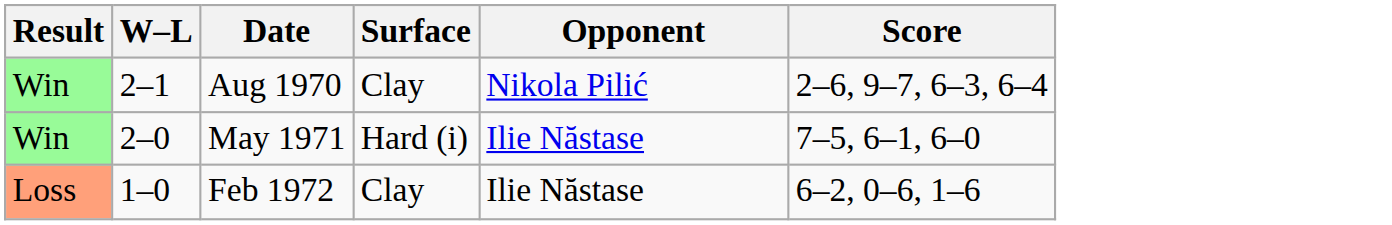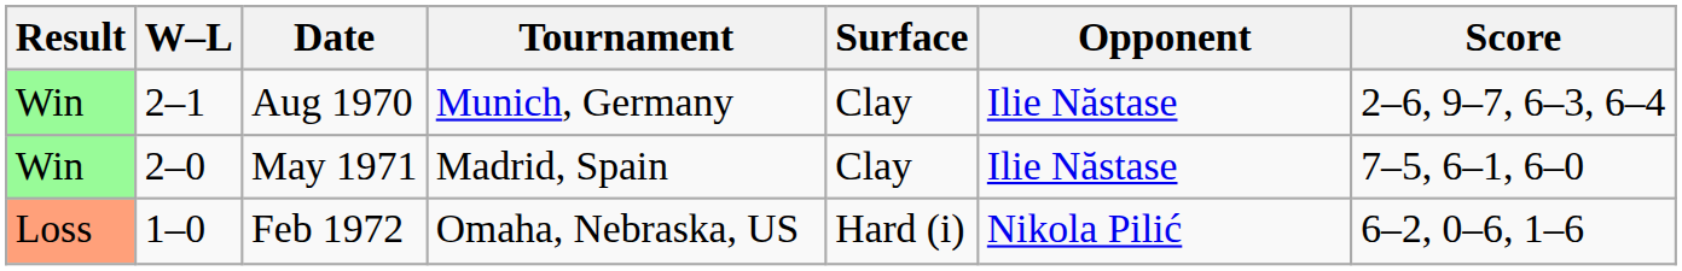 <table class="sortable wikitable">
 <tr>
 <th>Result</th>
 <th class="unsortable">W–L</th>
 <th>Date</th>
+<th style="width:150px">Tournament</th>
 <th>Surface</th>
 <th style="width:140px">Opponent</th>
 <th style="width:120px" class="unsortable">Score</th>
 </tr>
 <tr>
 <td style="background:#98fb98;">Win</td>
 <td>2–1</td>
 <td>Aug 1970</td>
+<td><a href='#'>Munich</a>, Germany</td>
 <td>Clay</td>
-<td> <a href='#'>Nikola Pilić</a></td>
+<td> <a href='#'>Ilie Năstase</a></td>
 <td>2–6, 9–7, 6–3, 6–4</td>
 </tr>
 <tr>
 <td style="background:#98fb98;">Win</td>
 <td>2–0</td>
 <td>May 1971</td>
-<td>Hard (i)</td>
+<td>Madrid, Spain</td>
+<td>Clay</td>
 <td> <a href='#'>Ilie Năstase</a></td>
 <td>7–5, 6–1, 6–0</td>
 </tr>
 <tr>
 <td style="background:#ffa07a;">Loss</td>
 <td>1–0</td>
 <td>Feb 1972</td>
-<td>Clay</td>
-<td> Ilie Năstase</td>
+<td>Omaha, Nebraska, US</td>
+<td>Hard (i)</td>
+<td> <a href='#'>Nikola Pilić</a></td>
 <td>6–2, 0–6, 1–6</td>
 </tr>
 </table>
